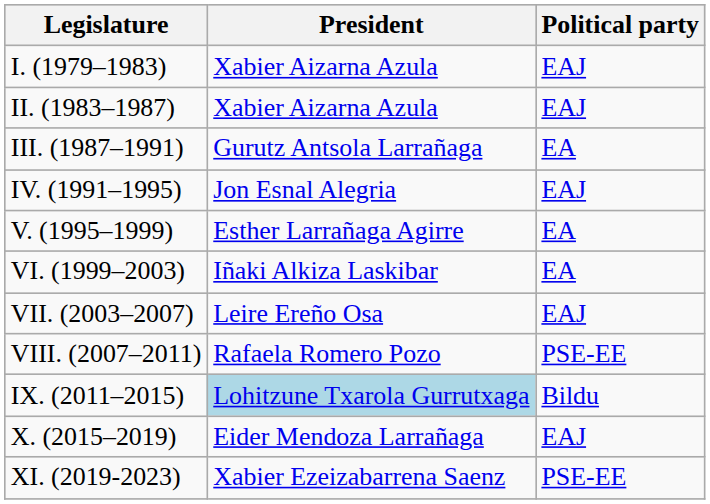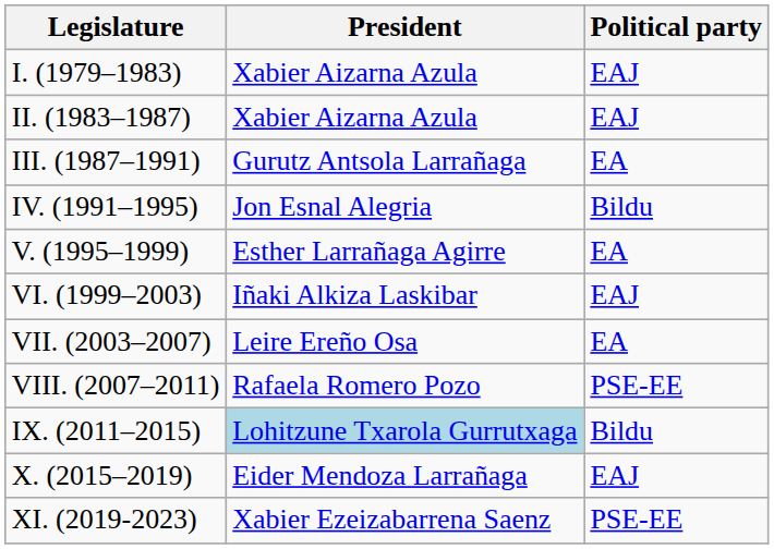 <table class="wikitable">
 <tr style="background:#efefef;">
 <th>Legislature</th>
 <th>President</th>
 <th>Political party</th>
 </tr>
 <tr>
 <td>I. (1979–1983)</td>
 <td><a href='#'>Xabier Aizarna Azula</a></td>
 <td><a href='#'>EAJ</a></td>
 </tr>
 <tr>
 <td>II. (1983–1987)</td>
 <td><a href='#'>Xabier Aizarna Azula</a></td>
 <td><a href='#'>EAJ</a></td>
 </tr>
 <tr>
 <td>III. (1987–1991)</td>
 <td><a href='#'>Gurutz Antsola Larrañaga</a></td>
 <td><a href='#'>EA</a></td>
 </tr>
 <tr>
 <td>IV. (1991–1995)</td>
 <td><a href='#'>Jon Esnal Alegria</a></td>
-<td><a href='#'>EAJ</a></td>
+<td><a href='#'>Bildu</a></td>
 </tr>
 <tr>
 <td>V. (1995–1999)</td>
 <td><a href='#'>Esther Larrañaga Agirre</a></td>
 <td><a href='#'>EA</a></td>
 </tr>
 <tr>
 <td>VI. (1999–2003)</td>
 <td><a href='#'>Iñaki Alkiza Laskibar</a></td>
-<td><a href='#'>EA</a></td>
+<td><a href='#'>EAJ</a></td>
 </tr>
 <tr>
 <td>VII. (2003–2007)</td>
 <td><a href='#'>Leire Ereño Osa</a></td>
-<td><a href='#'>EAJ</a></td>
+<td><a href='#'>EA</a></td>
 </tr>
 <tr>
 <td>VIII. (2007–2011)</td>
 <td><a href='#'>Rafaela Romero Pozo</a></td>
 <td><a href='#'>PSE-EE</a></td>
 </tr>
 <tr>
 <td>IX. (2011–2015)</td>
 <td style="background: lightblue;"><a href='#'>Lohitzune Txarola Gurrutxaga</a></td>
 <td><a href='#'>Bildu</a></td>
 </tr>
 <tr>
 <td>X. (2015–2019)</td>
 <td><a href='#'>Eider Mendoza Larrañaga</a></td>
 <td><a href='#'>EAJ</a></td>
 </tr>
 <tr>
 <td>XI. (2019-2023)</td>
 <td><a href='#'>Xabier Ezeizabarrena Saenz</a></td>
 <td><a href='#'>PSE-EE</a></td>
 </tr>
 </table>
